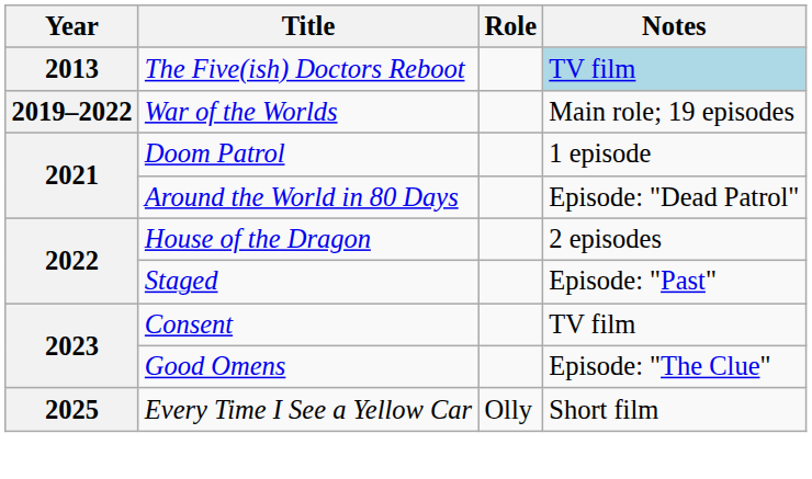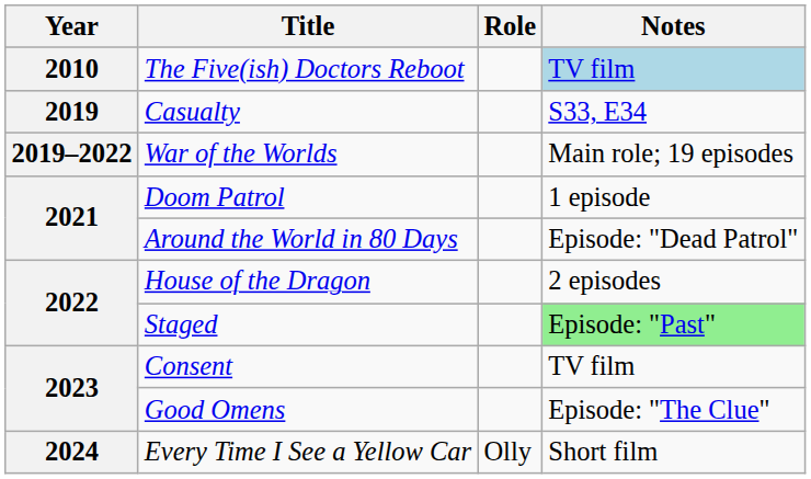 <table class="wikitable plainrowheaders sortable">
 <tr>
 <th scope="col">Year</th>
 <th scope="col">Title</th>
 <th scope="col">Role</th>
 <th scope="col" class="unsortable">Notes</th>
 </tr>
 <tr>
-<th scope="row">2013</th>
+<th scope="row">2010</th>
 <td><em><a href='#'>The Five(ish) Doctors Reboot</a></em></td>
 <td></td>
 <td style="background: lightblue;"><a href='#'>TV film</a></td>
+</tr>
+<tr>
+<th scope="row">2019</th>
+<td><em><a href='#'>Casualty</a></em></td>
+<td></td>
+<td><a href='#'>S33, E34</a></td>
 </tr>
 <tr>
 <th scope="row">2019–2022</th>
 <td><em><a href='#'>War of the Worlds</a></em></td>
 <td></td>
 <td>Main role; 19 episodes</td>
 </tr>
 <tr>
 <th rowspan="2" scope="row">2021</th>
 <td><em><a href='#'>Doom Patrol</a></em></td>
 <td></td>
 <td>1 episode</td>
 </tr>
 <tr>
 <td><em><a href='#'>Around the World in 80 Days</a></em></td>
 <td></td>
 <td>Episode: "Dead Patrol"</td>
 </tr>
 <tr>
 <th rowspan="2" scope="row">2022</th>
 <td><em><a href='#'>House of the Dragon</a></em></td>
 <td></td>
 <td>2 episodes</td>
 </tr>
 <tr>
 <td><em><a href='#'>Staged</a></em></td>
 <td></td>
-<td>Episode: "<a href='#'>Past</a>"</td>
+<td style="background: lightgreen;">Episode: "<a href='#'>Past</a>"</td>
 </tr>
 <tr>
 <th rowspan="2" scope="row">2023</th>
 <td><em><a href='#'>Consent</a></em></td>
 <td></td>
 <td>TV film</td>
 </tr>
 <tr>
 <td><a href='#'><em>Good Omens</em></a></td>
 <td></td>
 <td>Episode: "<a href='#'>The Clue</a>"</td>
 </tr>
 <tr>
-<th scope="row">2025</th>
+<th scope="row">2024</th>
 <td><em>Every Time I See a Yellow Car</em></td>
 <td>Olly</td>
 <td>Short film</td>
 </tr>
 </table>
